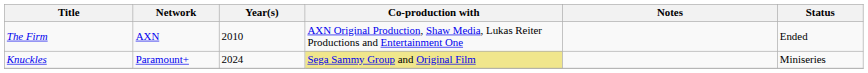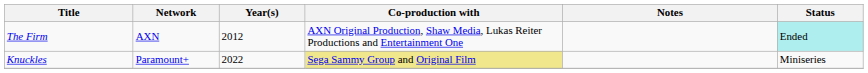 <table class="wikitable sortable" style="width:100%;">
 <tr>
 <th style="width:15%;">Title</th>
 <th style="width:10%;">Network</th>
 <th style="width:10%;">Year(s)</th>
 <th style="width:30%;">Co-production with</th>
 <th style="width:25%;">Notes</th>
 <th style="width:10%;">Status</th>
 </tr>
 <tr>
 <td><em><a href='#'>The Firm</a></em></td>
 <td><a href='#'>AXN</a></td>
-<td>2010</td>
+<td>2012</td>
 <td><a href='#'>AXN Original Production</a>, <a href='#'>Shaw Media</a>, Lukas Reiter Productions and <a href='#'>Entertainment One</a></td>
 <td></td>
-<td>Ended</td>
+<td style="background: paleturquoise;">Ended</td>
 </tr>
 <tr>
 <td><em><a href='#'>Knuckles</a></em></td>
 <td><a href='#'>Paramount+</a></td>
-<td>2024</td>
+<td>2022</td>
 <td style="background: khaki;"><a href='#'>Sega Sammy Group</a> and <a href='#'>Original Film</a></td>
 <td></td>
 <td>Miniseries</td>
 </tr>
 <tr>
 </tr>
 </table>
